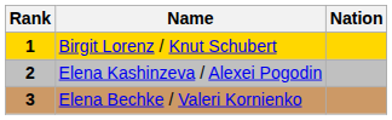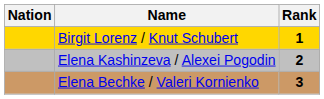 <table class="wikitable">
 <tr>
+<th>Nation</th>
+<th>Name</th>
 <th>Rank</th>
-<th>Name</th>
-<th>Nation</th>
 </tr>
 <tr bgcolor="gold">
+<td></td>
+<td><a href='#'>Birgit Lorenz</a> / <a href='#'>Knut Schubert</a></td>
 <td align="center"><strong>1</strong></td>
-<td><a href='#'>Birgit Lorenz</a> / <a href='#'>Knut Schubert</a></td>
-<td></td>
 </tr>
 <tr bgcolor="silver">
+<td></td>
+<td><a href='#'>Elena Kashinzeva</a> / <a href='#'>Alexei Pogodin</a></td>
 <td align="center"><strong>2</strong></td>
-<td><a href='#'>Elena Kashinzeva</a> / <a href='#'>Alexei Pogodin</a></td>
-<td></td>
 </tr>
 <tr bgcolor="cc9966">
+<td></td>
+<td><a href='#'>Elena Bechke</a> / <a href='#'>Valeri Kornienko</a></td>
 <td align="center"><strong>3</strong></td>
-<td><a href='#'>Elena Bechke</a> / <a href='#'>Valeri Kornienko</a></td>
-<td></td>
 </tr>
 </table>
